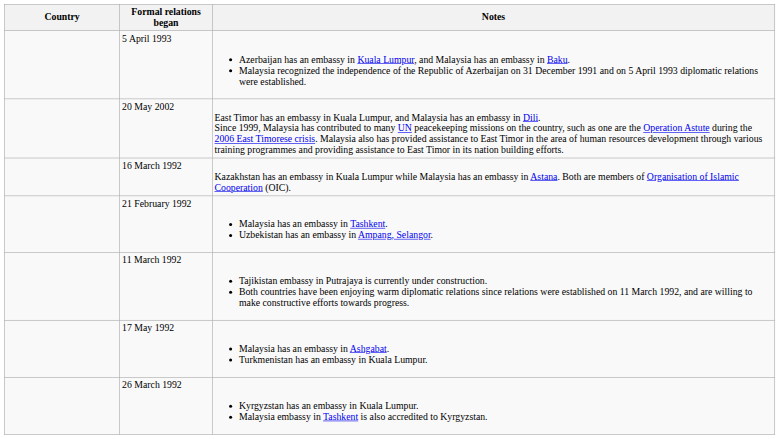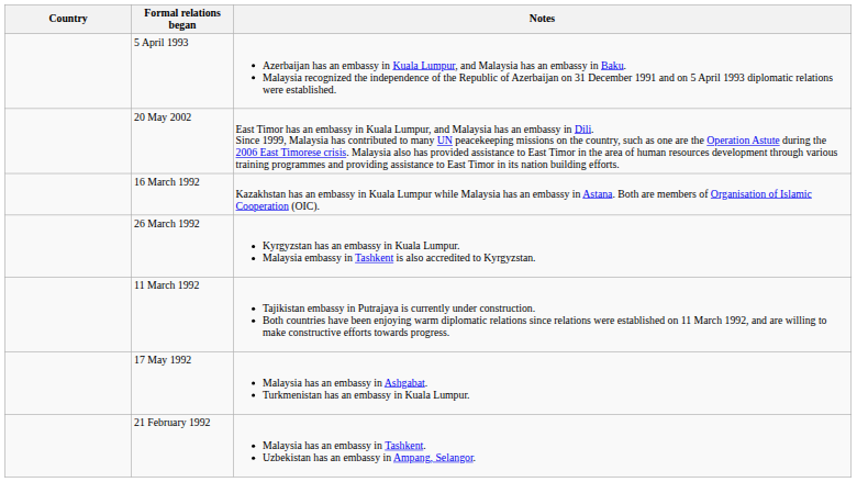 <table class="wikitable sortable" style="width:100%; margin:auto;">
 <tr>
 <th style="width:15%;">Country</th>
 <th style="width:12%;">Formal relations began</th>
 <th>Notes</th>
 </tr>
 <tr valign="top">
 <td></td>
 <td>5 April 1993</td>
 <td><br><ul><li>Azerbaijan has an embassy in <a href='#'>Kuala Lumpur</a>, and Malaysia has an embassy in <a href='#'>Baku</a>.</li><li>Malaysia recognized the independence of the Republic of Azerbaijan on 31 December 1991 and on 5 April 1993 diplomatic relations were established.</li></ul></td>
 </tr>
 <tr valign="top">
 <td></td>
 <td>20 May 2002</td>
 <td><br>East Timor has an embassy in Kuala Lumpur, and Malaysia has an embassy in <a href='#'>Dili</a>.<br>Since 1999, Malaysia has contributed to many <a href='#'>UN</a> peacekeeping missions on the country, such as one are the <a href='#'>Operation Astute</a> during the <a href='#'>2006 East Timorese crisis</a>. Malaysia also has provided assistance to East Timor in the area of human resources development through various training programmes and providing assistance to East Timor in its nation building efforts.</td>
 </tr>
 <tr valign="top">
 <td></td>
 <td>16 March 1992</td>
 <td><br>Kazakhstan has an embassy in Kuala Lumpur while Malaysia has an embassy in <a href='#'>Astana</a>. Both are members of <a href='#'>Organisation of Islamic Cooperation</a> (OIC).</td>
 </tr>
 <tr valign="top">
 <td></td>
-<td>21 February 1992</td>
-<td><br><ul><li>Malaysia has an embassy in <a href='#'>Tashkent</a>.</li><li>Uzbekistan has an embassy in <a href='#'>Ampang, Selangor</a>.</li></ul></td>
+<td>26 March 1992</td>
+<td><br><ul><li>Kyrgyzstan has an embassy in Kuala Lumpur.</li><li>Malaysia embassy in <a href='#'>Tashkent</a> is also accredited to Kyrgyzstan.</li></ul></td>
 </tr>
 <tr valign="top">
 <td></td>
 <td>11 March 1992</td>
 <td><br><ul><li>Tajikistan embassy in Putrajaya is currently under construction.</li><li>Both countries have been enjoying warm diplomatic relations since relations were established on 11 March 1992, and are willing to make constructive efforts towards progress.</li></ul></td>
 </tr>
 <tr valign="top">
 <td></td>
 <td>17 May 1992</td>
 <td><br><ul><li>Malaysia has an embassy in <a href='#'>Ashgabat</a>.</li><li>Turkmenistan has an embassy in Kuala Lumpur.</li></ul></td>
 </tr>
 <tr valign="top">
 <td></td>
-<td>26 March 1992</td>
-<td><br><ul><li>Kyrgyzstan has an embassy in Kuala Lumpur.</li><li>Malaysia embassy in <a href='#'>Tashkent</a> is also accredited to Kyrgyzstan.</li></ul></td>
+<td>21 February 1992</td>
+<td><br><ul><li>Malaysia has an embassy in <a href='#'>Tashkent</a>.</li><li>Uzbekistan has an embassy in <a href='#'>Ampang, Selangor</a>.</li></ul></td>
 </tr>
 </table>
